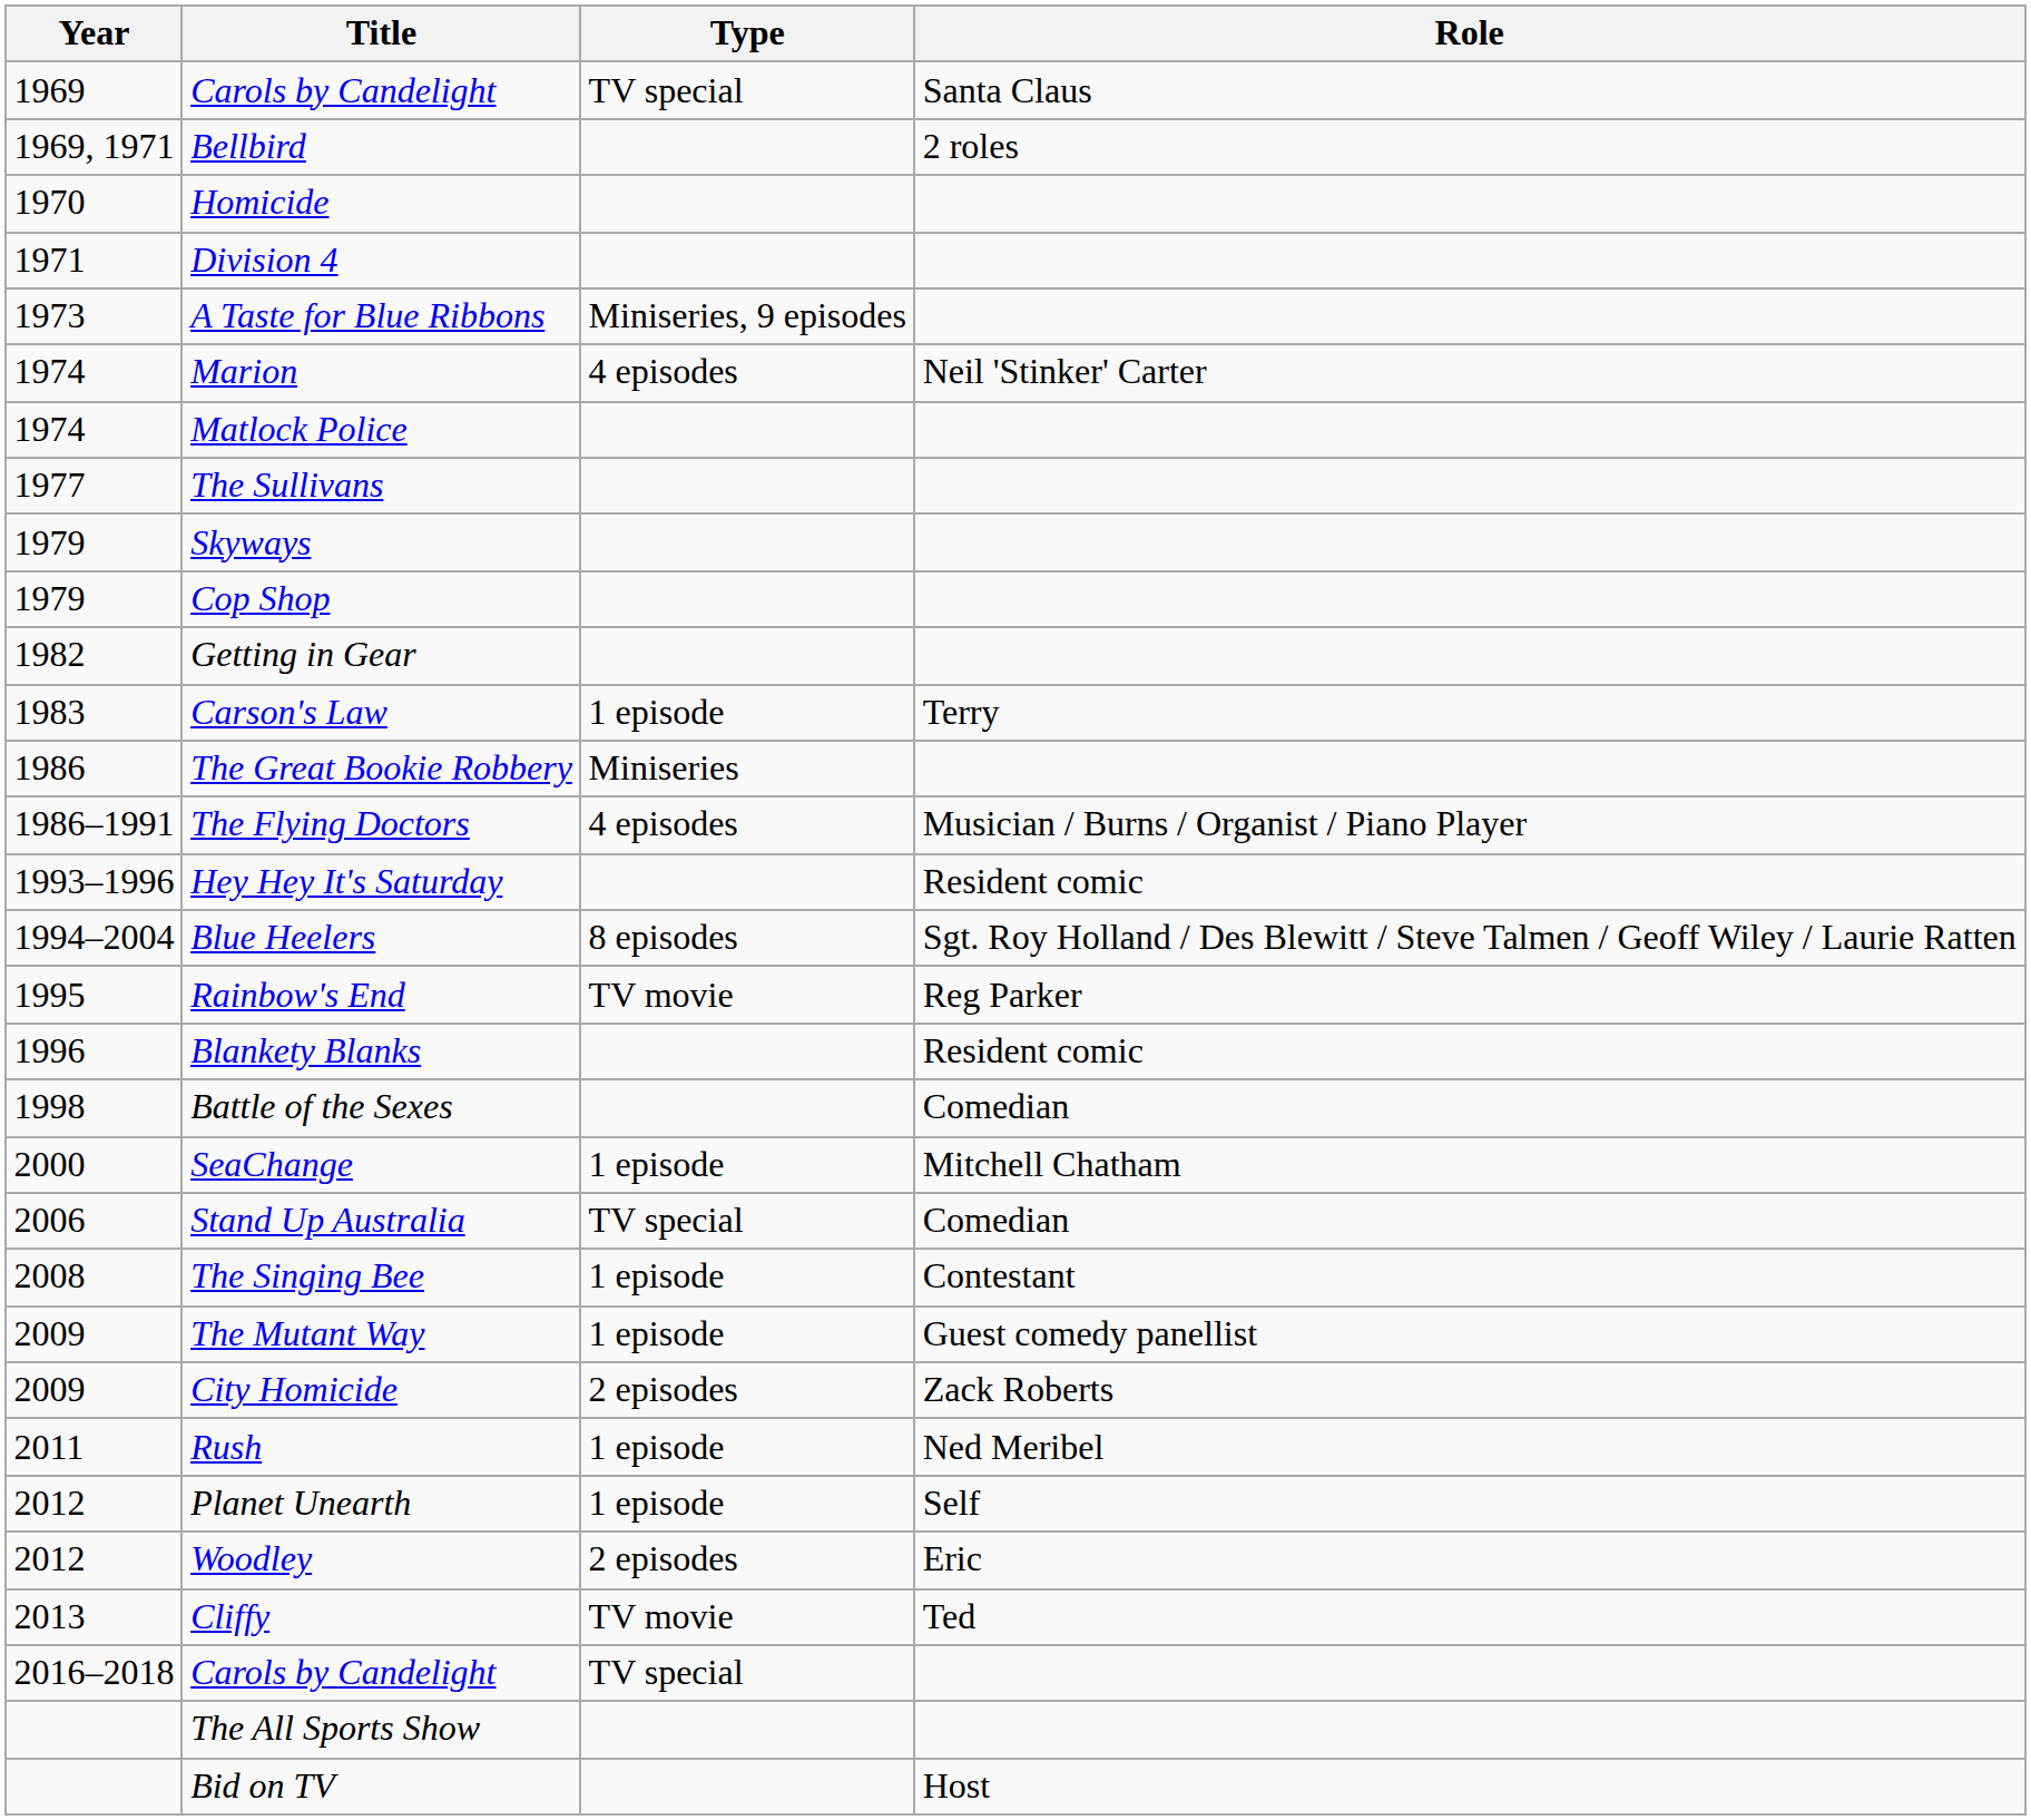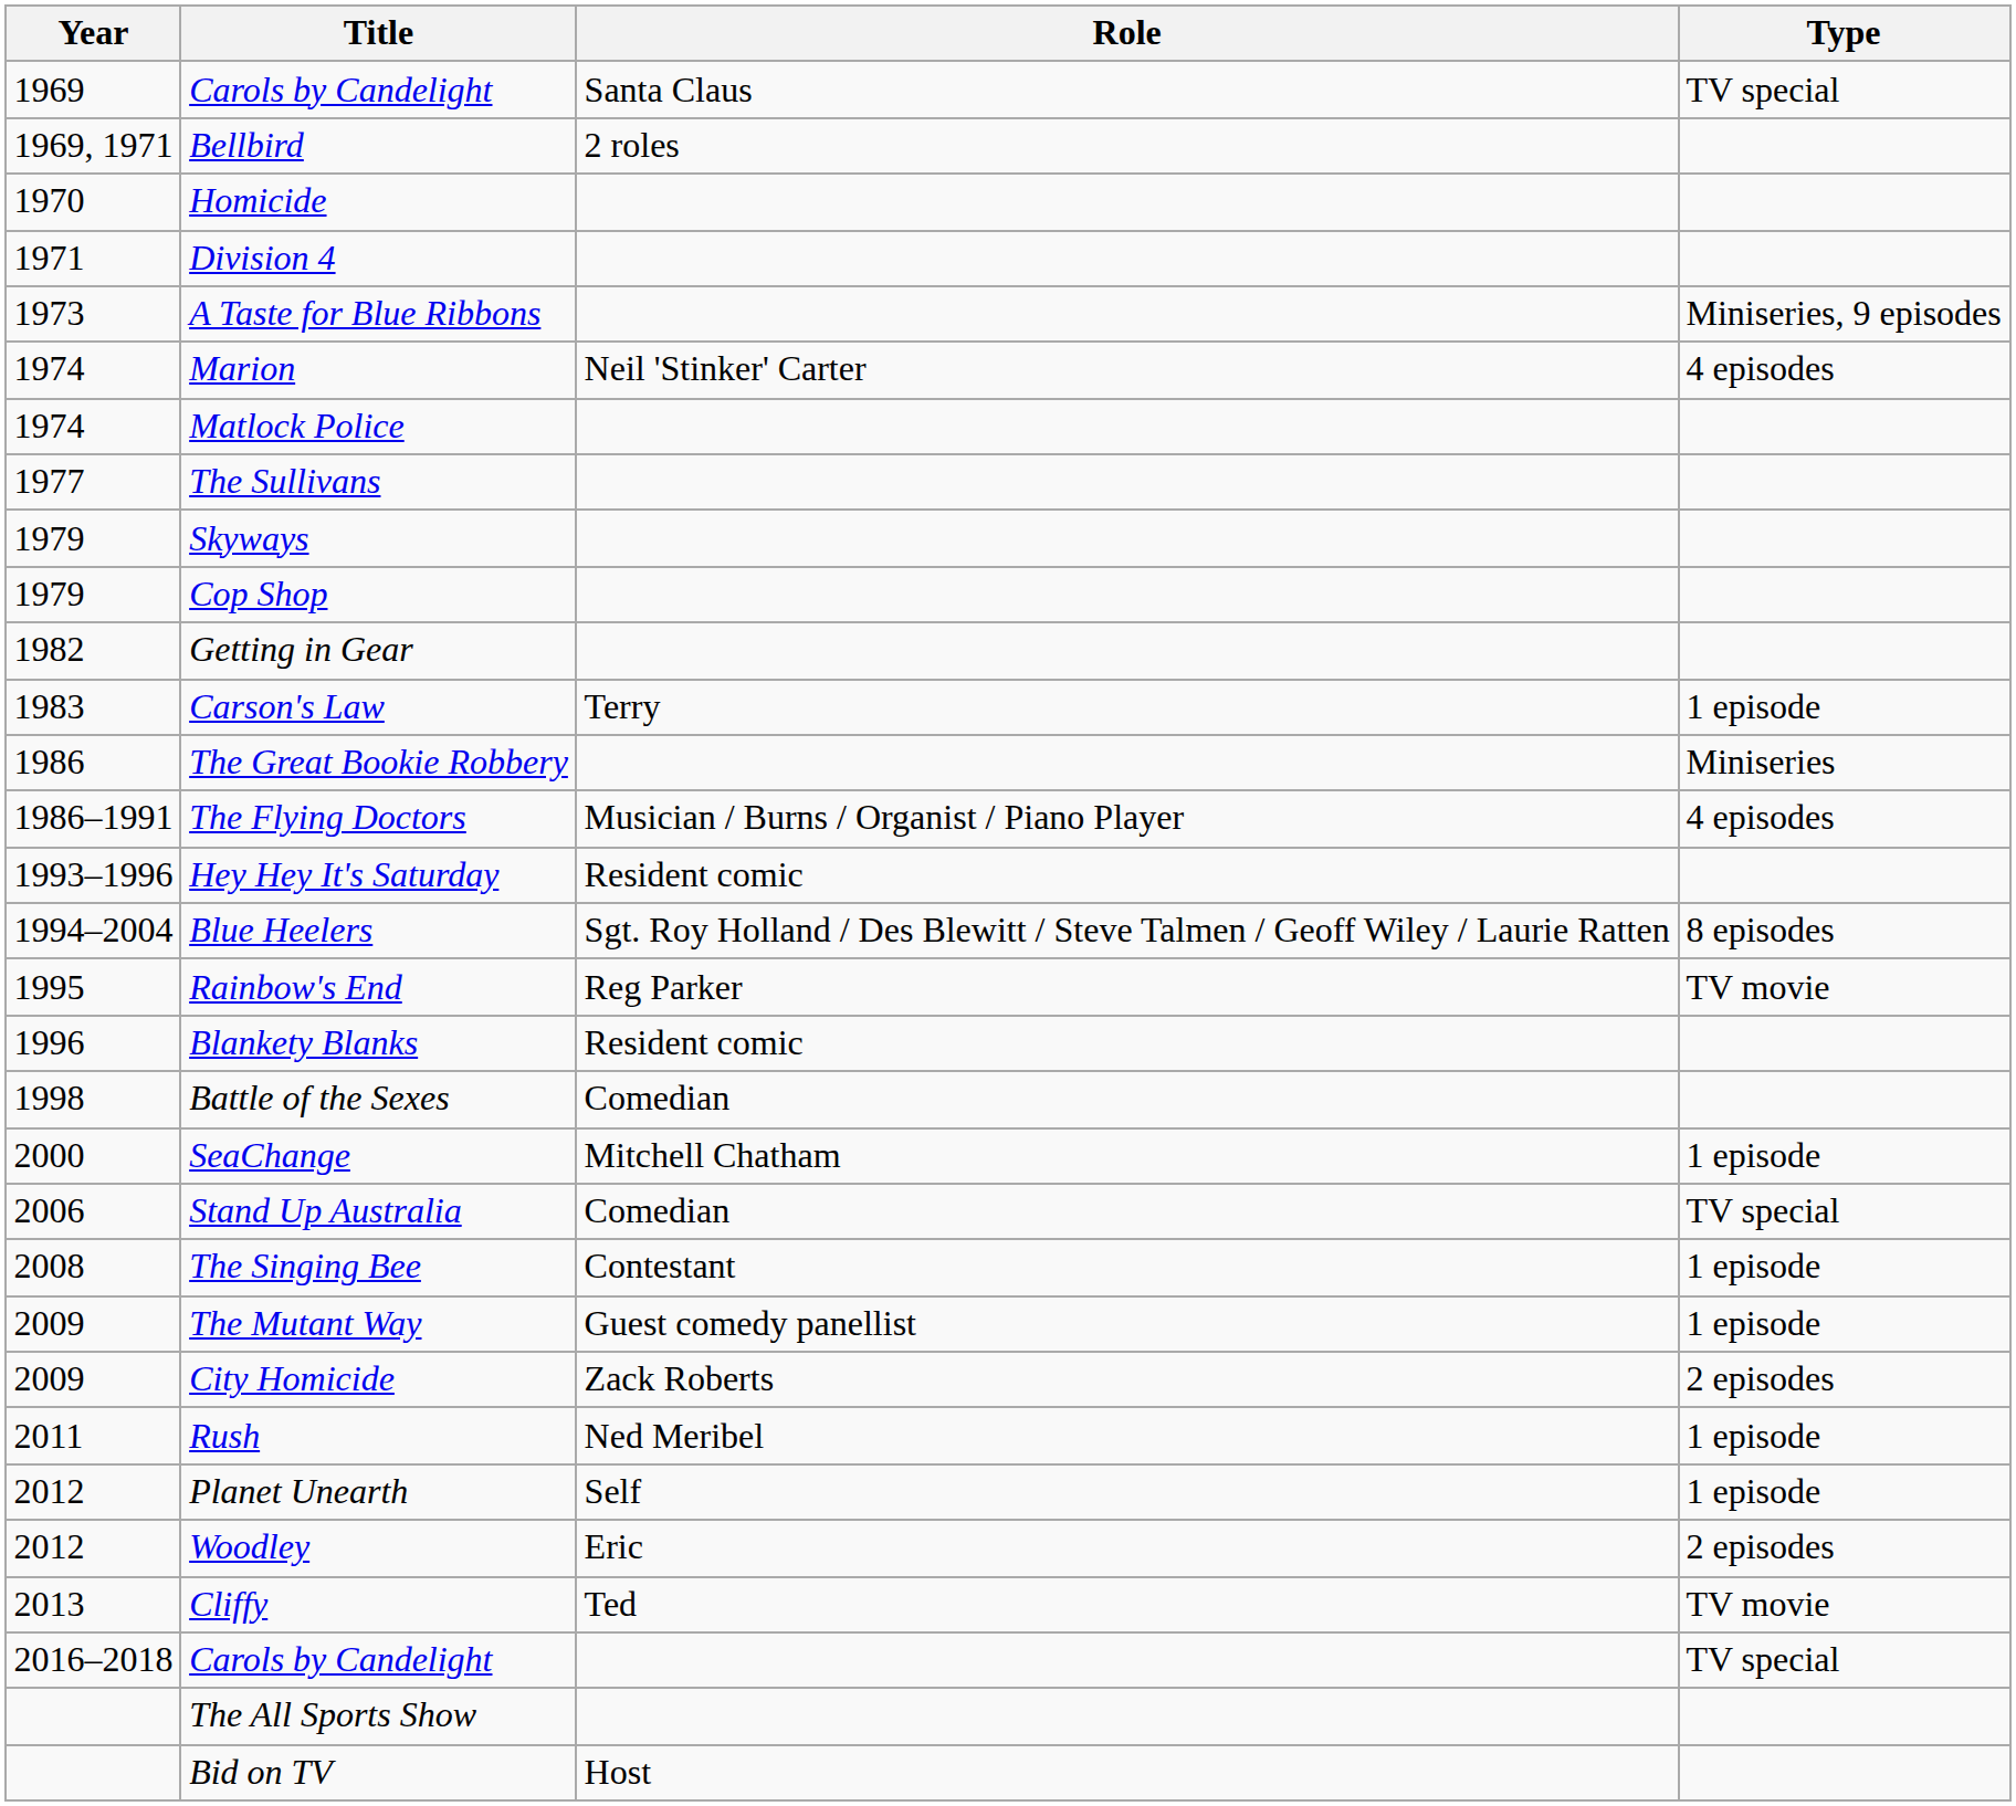 <table class="wikitable">
 <tr>
 <th>Year</th>
 <th>Title</th>
+<th>Role</th>
 <th>Type</th>
-<th>Role</th>
 </tr>
 <tr>
 <td>1969</td>
 <td><em><a href='#'>Carols by Candelight</a></em></td>
+<td>Santa Claus</td>
 <td>TV special</td>
-<td>Santa Claus</td>
 </tr>
 <tr>
 <td>1969, 1971</td>
 <td><em><a href='#'>Bellbird</a></em></td>
+<td>2 roles</td>
 <td></td>
-<td>2 roles</td>
 </tr>
 <tr>
 <td>1970</td>
 <td><em><a href='#'>Homicide</a></em></td>
 <td></td>
 <td></td>
 </tr>
 <tr>
 <td>1971</td>
 <td><em><a href='#'>Division 4</a></em></td>
 <td></td>
 <td></td>
 </tr>
 <tr>
 <td>1973</td>
 <td><em><a href='#'>A Taste for Blue Ribbons</a></em></td>
+<td></td>
 <td>Miniseries, 9 episodes</td>
-<td></td>
 </tr>
 <tr>
 <td>1974</td>
 <td><em><a href='#'>Marion</a></em></td>
+<td>Neil 'Stinker' Carter</td>
 <td>4 episodes</td>
-<td>Neil 'Stinker' Carter</td>
 </tr>
 <tr>
 <td>1974</td>
 <td><em><a href='#'>Matlock Police</a></em></td>
 <td></td>
 <td></td>
 </tr>
 <tr>
 <td>1977</td>
 <td><em><a href='#'>The Sullivans</a></em></td>
 <td></td>
 <td></td>
 </tr>
 <tr>
 <td>1979</td>
 <td><em><a href='#'>Skyways</a></em></td>
 <td></td>
 <td></td>
 </tr>
 <tr>
 <td>1979</td>
 <td><em><a href='#'>Cop Shop</a></em></td>
 <td></td>
 <td></td>
 </tr>
 <tr>
 <td>1982</td>
 <td><em>Getting in Gear</em></td>
 <td></td>
 <td></td>
 </tr>
 <tr>
 <td>1983</td>
 <td><em><a href='#'>Carson's Law</a></em></td>
+<td>Terry</td>
 <td>1 episode</td>
-<td>Terry</td>
 </tr>
 <tr>
 <td>1986</td>
 <td><em><a href='#'>The Great Bookie Robbery</a></em></td>
+<td></td>
 <td>Miniseries</td>
-<td></td>
 </tr>
 <tr>
 <td>1986–1991</td>
 <td><em><a href='#'>The Flying Doctors</a></em></td>
+<td>Musician / Burns / Organist / Piano Player</td>
 <td>4 episodes</td>
-<td>Musician / Burns / Organist / Piano Player</td>
 </tr>
 <tr>
 <td>1993–1996</td>
 <td><em><a href='#'>Hey Hey It's Saturday</a></em></td>
+<td>Resident comic</td>
 <td></td>
-<td>Resident comic</td>
 </tr>
 <tr>
 <td>1994–2004</td>
 <td><em><a href='#'>Blue Heelers</a></em></td>
+<td>Sgt. Roy Holland / Des Blewitt / Steve Talmen / Geoff Wiley / Laurie Ratten</td>
 <td>8 episodes</td>
-<td>Sgt. Roy Holland / Des Blewitt / Steve Talmen / Geoff Wiley / Laurie Ratten</td>
 </tr>
 <tr>
 <td>1995</td>
 <td><em><a href='#'>Rainbow's End</a></em></td>
+<td>Reg Parker</td>
 <td>TV movie</td>
-<td>Reg Parker</td>
 </tr>
 <tr>
 <td>1996</td>
 <td><em><a href='#'>Blankety Blanks</a></em></td>
+<td>Resident comic</td>
 <td></td>
-<td>Resident comic</td>
 </tr>
 <tr>
 <td>1998</td>
 <td><em>Battle of the Sexes</em></td>
+<td>Comedian</td>
 <td></td>
-<td>Comedian</td>
 </tr>
 <tr>
 <td>2000</td>
 <td><em><a href='#'>SeaChange</a></em></td>
+<td>Mitchell Chatham</td>
 <td>1 episode</td>
-<td>Mitchell Chatham</td>
 </tr>
 <tr>
 <td>2006</td>
 <td><em><a href='#'>Stand Up Australia</a></em></td>
+<td>Comedian</td>
 <td>TV special</td>
-<td>Comedian</td>
 </tr>
 <tr>
 <td>2008</td>
 <td><em><a href='#'>The Singing Bee</a></em></td>
+<td>Contestant</td>
 <td>1 episode</td>
-<td>Contestant</td>
 </tr>
 <tr>
 <td>2009</td>
 <td><em><a href='#'>The Mutant Way</a></em></td>
+<td>Guest comedy panellist</td>
 <td>1 episode</td>
-<td>Guest comedy panellist</td>
 </tr>
 <tr>
 <td>2009</td>
 <td><em><a href='#'>City Homicide</a></em></td>
+<td>Zack Roberts</td>
 <td>2 episodes</td>
-<td>Zack Roberts</td>
 </tr>
 <tr>
 <td>2011</td>
 <td><em><a href='#'>Rush</a></em></td>
+<td>Ned Meribel</td>
 <td>1 episode</td>
-<td>Ned Meribel</td>
 </tr>
 <tr>
 <td>2012</td>
 <td><em>Planet Unearth</em></td>
+<td>Self</td>
 <td>1 episode</td>
-<td>Self</td>
 </tr>
 <tr>
 <td>2012</td>
 <td><em><a href='#'>Woodley</a></em></td>
+<td>Eric</td>
 <td>2 episodes</td>
-<td>Eric</td>
 </tr>
 <tr>
 <td>2013</td>
 <td><em><a href='#'>Cliffy</a></em></td>
+<td>Ted</td>
 <td>TV movie</td>
-<td>Ted</td>
 </tr>
 <tr>
 <td>2016–2018</td>
 <td><em><a href='#'>Carols by Candelight</a></em></td>
+<td></td>
 <td>TV special</td>
-<td></td>
 </tr>
 <tr>
 <td></td>
 <td><em>The All Sports Show</em></td>
 <td></td>
 <td></td>
 </tr>
 <tr>
 <td></td>
 <td><em>Bid on TV</em></td>
+<td>Host</td>
 <td></td>
-<td>Host</td>
 </tr>
 </table>
